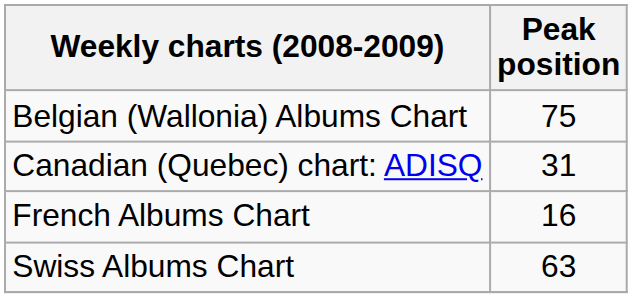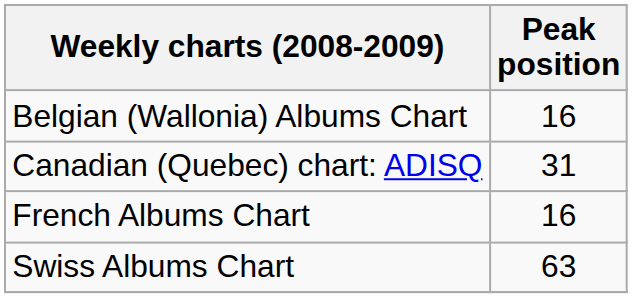 <table class="wikitable sortable">
 <tr>
 <th align="left">Weekly charts (2008-2009)</th>
 <th align="center">Peak<br>position</th>
 </tr>
 <tr>
 <td align="left">Belgian (Wallonia) Albums Chart</td>
-<td align="center">75</td>
+<td align="center">16</td>
 </tr>
 <tr>
 <td align="left">Canadian (Quebec) chart: <a href='#'>ADISQ</a></td>
 <td align="center">31</td>
 </tr>
 <tr>
 <td align="left">French Albums Chart</td>
 <td align="center">16</td>
 </tr>
 <tr>
 <td align="left">Swiss Albums Chart</td>
 <td align="center">63</td>
 </tr>
 <tr>
 </tr>
 </table>
